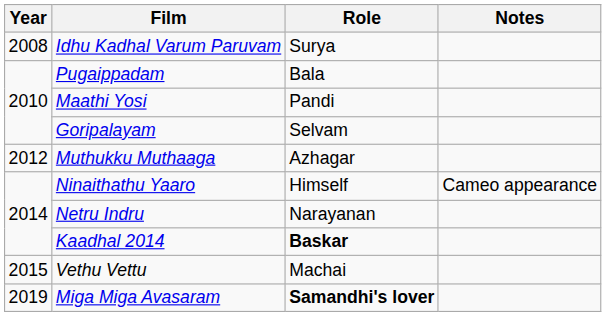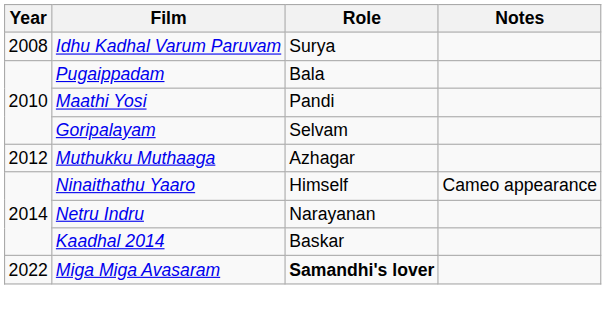 <table class="wikitable" style="font-size: 100%;">
 <tr>
 <th>Year</th>
 <th>Film</th>
 <th>Role</th>
 <th>Notes</th>
 </tr>
 <tr>
 <td>2008</td>
 <td><em><a href='#'>Idhu Kadhal Varum Paruvam</a></em></td>
 <td>Surya</td>
 <td></td>
 </tr>
 <tr>
 <td rowspan="3">2010</td>
 <td><em><a href='#'>Pugaippadam</a></em></td>
 <td>Bala</td>
 <td></td>
 </tr>
 <tr>
 <td><em><a href='#'>Maathi Yosi</a></em></td>
 <td>Pandi</td>
 <td></td>
 </tr>
 <tr>
 <td><em><a href='#'>Goripalayam</a></em></td>
 <td>Selvam</td>
 <td></td>
 </tr>
 <tr>
 <td>2012</td>
 <td><em><a href='#'>Muthukku Muthaaga</a></em></td>
 <td>Azhagar</td>
 <td></td>
 </tr>
 <tr>
 <td rowspan="3">2014</td>
 <td><em><a href='#'>Ninaithathu Yaaro</a></em></td>
 <td>Himself</td>
 <td>Cameo appearance</td>
 </tr>
 <tr>
 <td><em><a href='#'>Netru Indru</a></em></td>
 <td>Narayanan</td>
 <td></td>
 </tr>
 <tr>
 <td><em><a href='#'>Kaadhal 2014</a></em></td>
-<td><strong>Baskar</strong></td>
+<td>Baskar</td>
 <td></td>
 </tr>
 <tr>
-<td>2015</td>
-<td><em>Vethu Vettu</em></td>
-<td>Machai</td>
-<td></td>
-</tr>
-<tr>
-<td>2019</td>
+<td>2022</td>
 <td><em><a href='#'>Miga Miga Avasaram</a></em></td>
 <td><strong>Samandhi's lover</strong></td>
 <td></td>
 </tr>
 </table>
